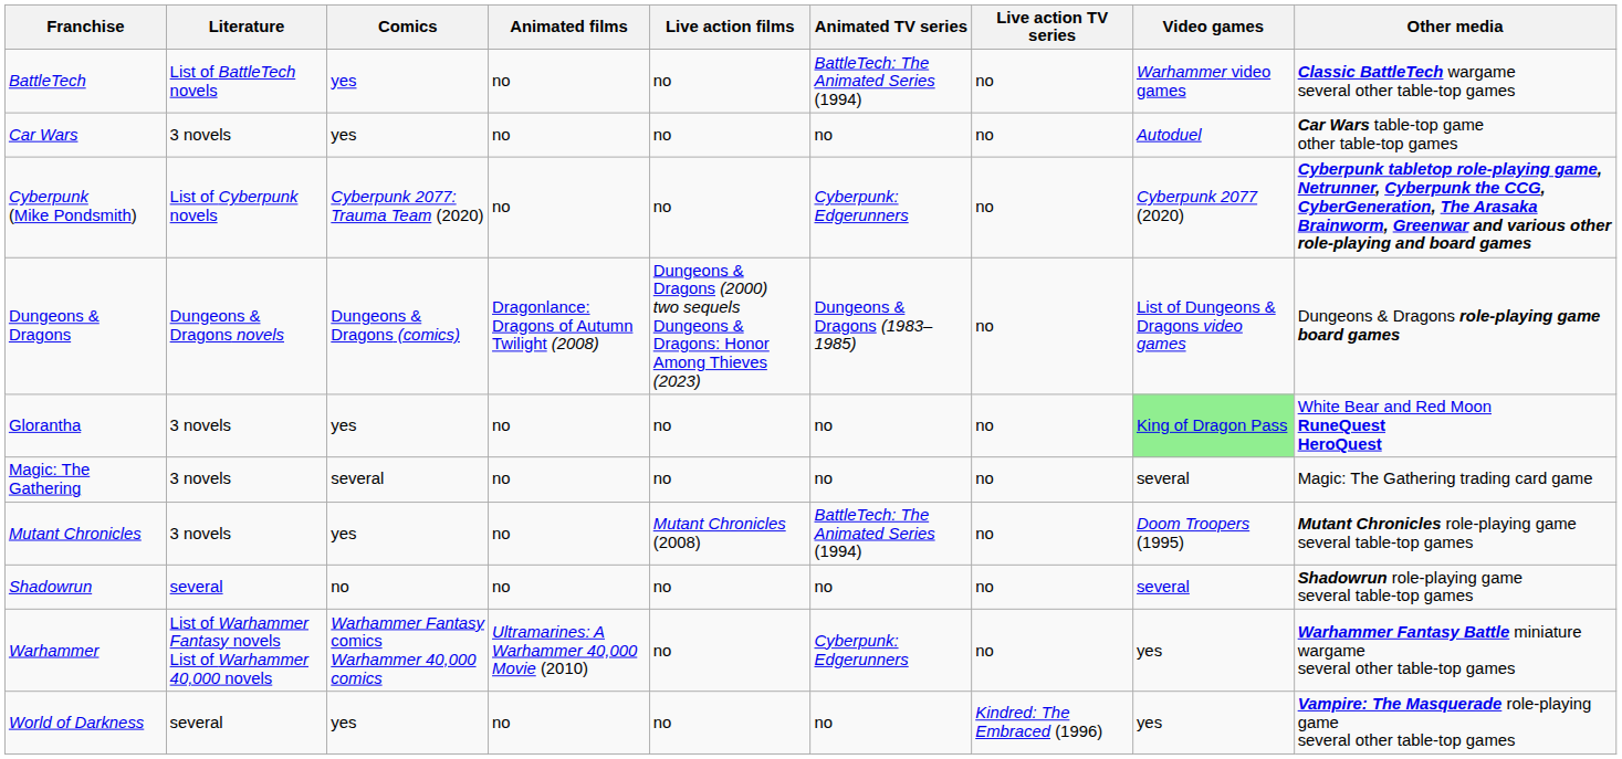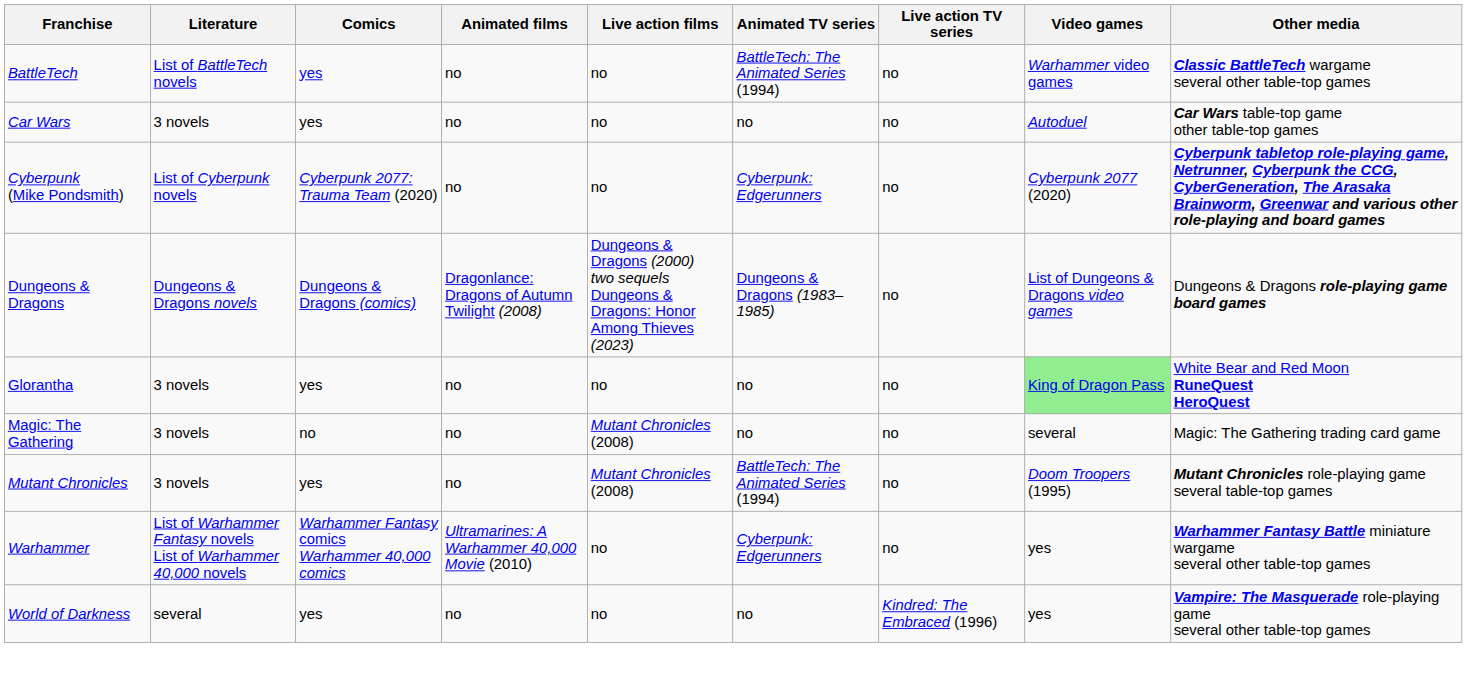 <table class="wikitable sortable plainrowheaders">
 <tr>
 <th scope="col" style="width:10%;">Franchise <br> </th>
 <th scope="col" style="width:10%;">Literature</th>
 <th scope="col" style="width:10%;">Comics</th>
 <th scope="col" style="width:10%;">Animated films</th>
 <th scope="col" style="width:10%;">Live action films</th>
 <th scope="col" style="width:10%;">Animated TV series</th>
 <th scope="col" style="width:10%;">Live action TV series</th>
 <th scope="col" style="width:10%;">Video games</th>
 <th scope="col" style="width:20%;">Other media</th>
 </tr>
 <tr>
 <td scope="row"><em><a href='#'>BattleTech</a></em> <br> </td>
 <td><a href='#'>List of <em>BattleTech</em> novels</a></td>
 <td><a href='#'>yes</a></td>
 <td>no</td>
 <td>no</td>
 <td><em><a href='#'>BattleTech: The Animated Series</a></em> (1994)</td>
 <td>no</td>
 <td><a href='#'><em>Warhammer</em> video games</a></td>
 <td><strong><em><a href='#'>Classic BattleTech</a></em></strong> wargame <br> several other table-top games</td>
 </tr>
 <tr>
 <td scope="row"><em><a href='#'>Car Wars</a></em> <br> </td>
 <td>3 novels</td>
 <td>yes</td>
 <td>no</td>
 <td>no</td>
 <td>no</td>
 <td>no</td>
 <td><em><a href='#'>Autoduel</a></em></td>
 <td><strong><em>Car Wars</em></strong> table-top game <br> other table-top games</td>
 </tr>
 <tr>
 <td><em><a href='#'>Cyberpunk</a></em><br>(<a href='#'>Mike Pondsmith</a>)</td>
 <td><a href='#'>List of <em>Cyberpunk</em> novels</a></td>
 <td><em><a href='#'>Cyberpunk 2077: Trauma Team</a></em> (2020)</td>
 <td>no</td>
 <td>no</td>
 <td><em><a href='#'>Cyberpunk: Edgerunners</a></em></td>
 <td>no</td>
 <td><em><a href='#'>Cyberpunk 2077</a></em> (2020)</td>
 <td><strong><em><a href='#'>Cyberpunk tabletop role-playing game</a>, <a href='#'>Netrunner</a>,<strong> </strong><a href='#'>Cyberpunk the CCG</a>, <a href='#'>CyberGeneration</a>, <a href='#'>The Arasaka Brainworm</a>, <a href='#'>Greenwar</a><strong> and various other role-playing and board games<em></td>
 </tr>
 <tr>
 <td scope="row"></em><a href='#'>Dungeons & Dragons</a><em> <br> </td>
 <td><a href='#'></em>Dungeons & Dragons<em> novels</a></td>
 <td><a href='#'></em>Dungeons & Dragons<em> (comics)</a></td>
 <td></em><a href='#'>Dragonlance: Dragons of Autumn Twilight</a><em> (2008)</td>
 <td></em><a href='#'>Dungeons & Dragons</a><em> (2000) <br> two sequels<br></em><a href='#'>Dungeons & Dragons: Honor Among Thieves</a><em> (2023)</td>
 <td></em><a href='#'>Dungeons & Dragons</a><em> (1983–1985)</td>
 <td>no</td>
 <td><a href='#'>List of </em>Dungeons & Dragons<em> video games</a></td>
 <td></em></strong>Dungeons & Dragons<strong><em> role-playing game <br> board games</td>
 </tr>
 <tr>
 <td scope="row"></em><a href='#'>Glorantha</a><em> <br> </td>
 <td>3 novels</td>
 <td>yes</td>
 <td>no</td>
 <td>no</td>
 <td>no</td>
 <td>no</td>
 <td style="background: lightgreen;"></em><a href='#'>King of Dragon Pass</a><em></td>
 <td></em></strong><a href='#'>White Bear and Red Moon</a><strong><em><br></em><a href='#'>RuneQuest</a><em><br></em><a href='#'>HeroQuest</a><em></td>
 </tr>
 <tr>
 <td scope="row"></em><a href='#'>Magic: The Gathering</a><em> <br> </td>
 <td>3 novels</td>
-<td>several</td>
 <td>no</td>
 <td>no</td>
+<td><em><a href='#'>Mutant Chronicles</a></em> (2008)</td>
 <td>no</td>
 <td>no</td>
 <td>several</td>
 <td></em></strong>Magic: The Gathering</em> trading card game</strong></td>
 </tr>
 <tr>
 <td scope="row"><em><a href='#'>Mutant Chronicles</a></em> <br> </td>
 <td>3 novels</td>
 <td>yes</td>
 <td>no</td>
 <td><em><a href='#'>Mutant Chronicles</a></em> (2008)</td>
 <td><em><a href='#'>BattleTech: The Animated Series</a></em> (1994)</td>
 <td>no</td>
 <td><em><a href='#'>Doom Troopers</a></em> (1995)</td>
 <td><strong><em>Mutant Chronicles</em></strong> role-playing game <br> several table-top games</td>
-</tr>
-<tr>
-<td scope="row"><em><a href='#'>Shadowrun</a></em> <br> </td>
-<td><a href='#'>several</a></td>
-<td>no</td>
-<td>no</td>
-<td>no</td>
-<td>no</td>
-<td>no</td>
-<td><a href='#'>several</a></td>
-<td><strong><em>Shadowrun</em></strong> role-playing game <br> several table-top games</td>
 </tr>
 <tr>
 <td scope="row"><em><a href='#'>Warhammer</a></em> </td>
 <td><a href='#'>List of <em>Warhammer Fantasy</em> novels</a> <br> <a href='#'>List of <em>Warhammer 40,000</em> novels</a></td>
 <td><a href='#'><em>Warhammer Fantasy</em> comics</a> <br> <em><a href='#'>Warhammer 40,000 comics</a></em></td>
 <td><em><a href='#'>Ultramarines: A Warhammer 40,000 Movie</a></em> (2010)</td>
 <td>no</td>
 <td><em><a href='#'>Cyberpunk: Edgerunners</a></em></td>
 <td>no</td>
 <td>yes</td>
 <td><strong><em><a href='#'>Warhammer Fantasy Battle</a></em></strong> miniature wargame <br> several other table-top games</td>
 </tr>
 <tr>
 <td scope="row"><em><a href='#'>World of Darkness</a></em> </td>
 <td>several</td>
 <td>yes</td>
 <td>no</td>
 <td>no</td>
 <td>no</td>
 <td><em><a href='#'>Kindred: The Embraced</a></em> (1996)</td>
 <td>yes</td>
 <td><strong><em><a href='#'>Vampire: The Masquerade</a></em></strong> role-playing game <br> several other table-top games</td>
 </tr>
 </table>
